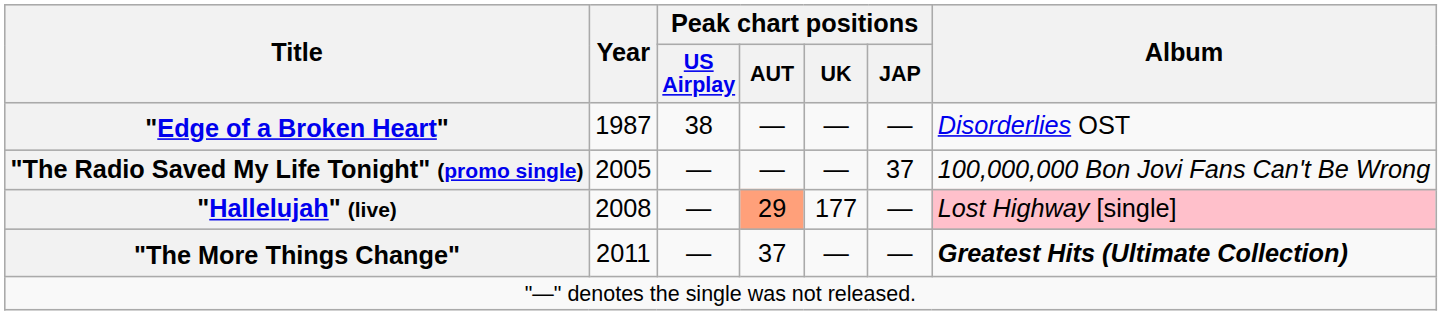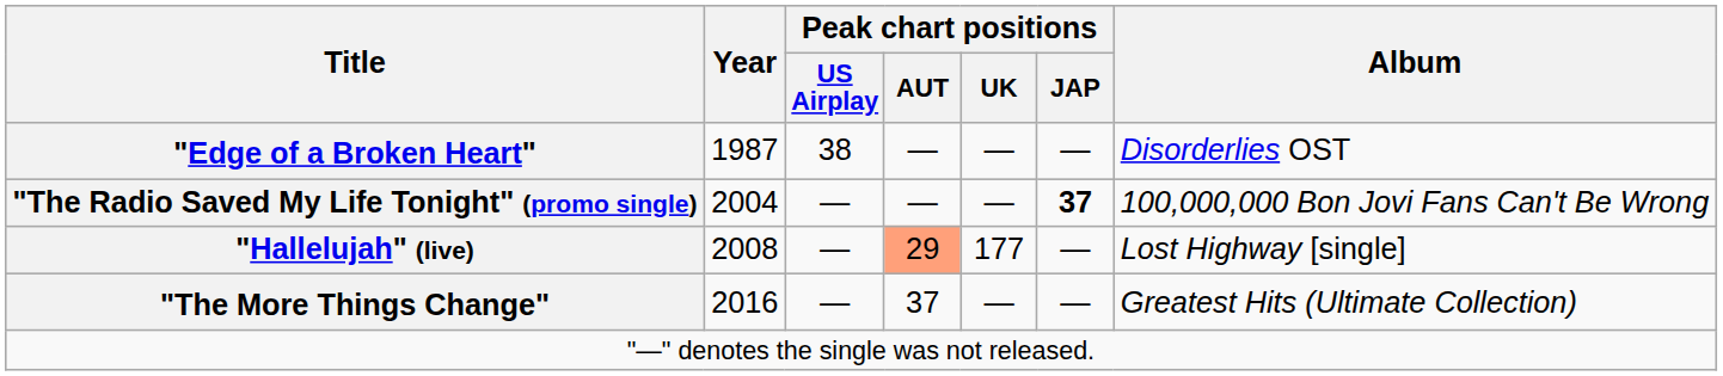 <table class="wikitable plainrowheaders" style="text-align:center;">
 <tr>
 <th scope="col" rowspan="2">Title</th>
 <th scope="col" rowspan="2">Year</th>
 <th scope="col" colspan="4">Peak chart positions</th>
 <th scope="col" rowspan="2">Album</th>
 </tr>
 <tr>
 <th scope="col" style="width:2.5em;font-size:85%;"><a href='#'>US Airplay</a><br></th>
 <th scope="col" style="width:2.5em;font-size:85%;">AUT<br></th>
 <th scope="col" style="width:2.5em;font-size:85%;">UK<br></th>
 <th scope="col" style="width:2.5em;font-size:85%;">JAP<br></th>
 </tr>
 <tr>
 <th scope="row">"<a href='#'>Edge of a Broken Heart</a>"<sup><span></span></sup></th>
 <td>1987</td>
 <td>38</td>
 <td>—</td>
 <td>—</td>
 <td>—</td>
 <td style="text-align:left;"><em><a href='#'>Disorderlies</a></em> OST</td>
 </tr>
 <tr>
 <th scope="row">"The Radio Saved My Life Tonight" <small>(<a href='#'>promo single</a>)</small></th>
-<td>2005</td>
+<td>2004</td>
 <td>—</td>
 <td>—</td>
 <td>—</td>
-<td>37</td>
+<td><strong>37</strong></td>
 <td style="text-align:left;"><em>100,000,000 Bon Jovi Fans Can't Be Wrong</em></td>
 </tr>
 <tr>
 <th scope="row">"<a href='#'>Hallelujah</a>" <small>(live)</small></th>
 <td>2008</td>
 <td>—</td>
 <td style="background: lightsalmon;">29</td>
 <td>177</td>
 <td>—</td>
-<td style="background: pink; text-align:left;"><em>Lost Highway</em> [single]</td>
+<td style="text-align:left;"><em>Lost Highway</em> [single]</td>
 </tr>
 <tr>
 <th scope="row">"The More Things Change"<sup><span></span></sup></th>
-<td>2011</td>
+<td>2016</td>
 <td>—</td>
 <td>37</td>
 <td>—</td>
 <td>—</td>
-<td style="text-align:left;"><strong><em>Greatest Hits (Ultimate Collection)</em></strong></td>
+<td style="text-align:left;"><em>Greatest Hits (Ultimate Collection)</em></td>
 </tr>
 <tr>
 <td colspan="20" style="font-size:85%">"—" denotes the single was not released.</td>
 </tr>
 </table>
